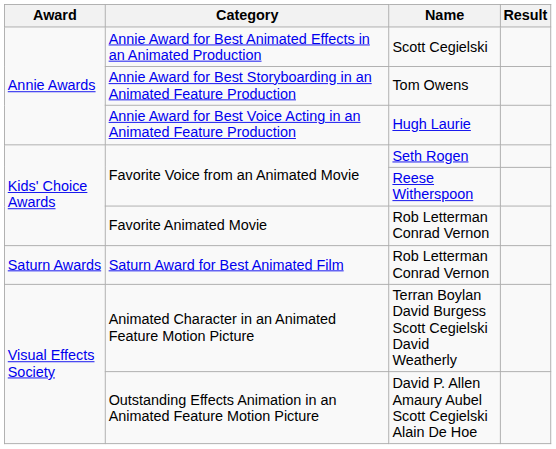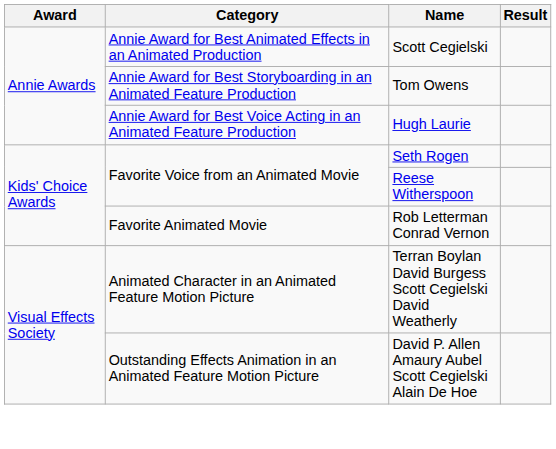 <table class="wikitable">
 <tr>
 <th>Award</th>
 <th>Category</th>
 <th>Name</th>
 <th>Result</th>
 </tr>
 <tr>
 <td style="border-top:10px black" rowspan=3><a href='#'>Annie Awards</a></td>
 <td><a href='#'>Annie Award for Best Animated Effects in an Animated Production</a></td>
 <td>Scott Cegielski</td>
 <td></td>
 </tr>
 <tr>
 <td><a href='#'>Annie Award for Best Storyboarding in an Animated Feature Production</a></td>
 <td>Tom Owens</td>
 <td></td>
 </tr>
 <tr>
 <td><a href='#'>Annie Award for Best Voice Acting in an Animated Feature Production</a></td>
 <td><a href='#'>Hugh Laurie</a></td>
 <td></td>
 </tr>
 <tr>
 <td rowspan="3"><a href='#'>Kids' Choice Awards</a></td>
 <td rowspan="2">Favorite Voice from an Animated Movie</td>
 <td><a href='#'>Seth Rogen</a></td>
 <td></td>
 </tr>
 <tr>
 <td><a href='#'>Reese Witherspoon</a></td>
 <td></td>
 </tr>
 <tr>
 <td>Favorite Animated Movie</td>
 <td>Rob Letterman<br>Conrad Vernon</td>
 <td></td>
 </tr>
 <tr>
-<td rowspan="1"><a href='#'>Saturn Awards</a></td>
-<td><a href='#'>Saturn Award for Best Animated Film</a></td>
-<td>Rob Letterman<br>Conrad Vernon</td>
-<td></td>
-</tr>
-<tr>
 <td rowspan="2"><a href='#'>Visual Effects Society</a></td>
 <td>Animated Character in an Animated Feature Motion Picture</td>
 <td>Terran Boylan<br>David Burgess<br>Scott Cegielski<br>David Weatherly</td>
 <td></td>
 </tr>
 <tr>
 <td>Outstanding Effects Animation in an Animated Feature Motion Picture</td>
 <td>David P. Allen<br>Amaury Aubel<br>Scott Cegielski<br>Alain De Hoe</td>
 <td></td>
 </tr>
 </table>
